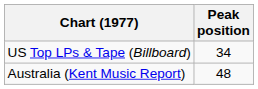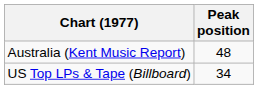 <table class="wikitable">
 <tr>
 <th>Chart (1977)</th>
 <th>Peak<br>position</th>
 </tr>
 <tr>
+<td>Australia (<a href='#'>Kent Music Report</a>)</td>
+<td style="text-align:center;">48</td>
+</tr>
+<tr>
 <td>US <a href='#'>Top LPs & Tape</a> (<em>Billboard</em>)</td>
 <td style="text-align:center;">34</td>
 </tr>
-<tr>
-<td>Australia (<a href='#'>Kent Music Report</a>)</td>
-<td style="text-align:center;">48</td>
-</tr>
 </table>
